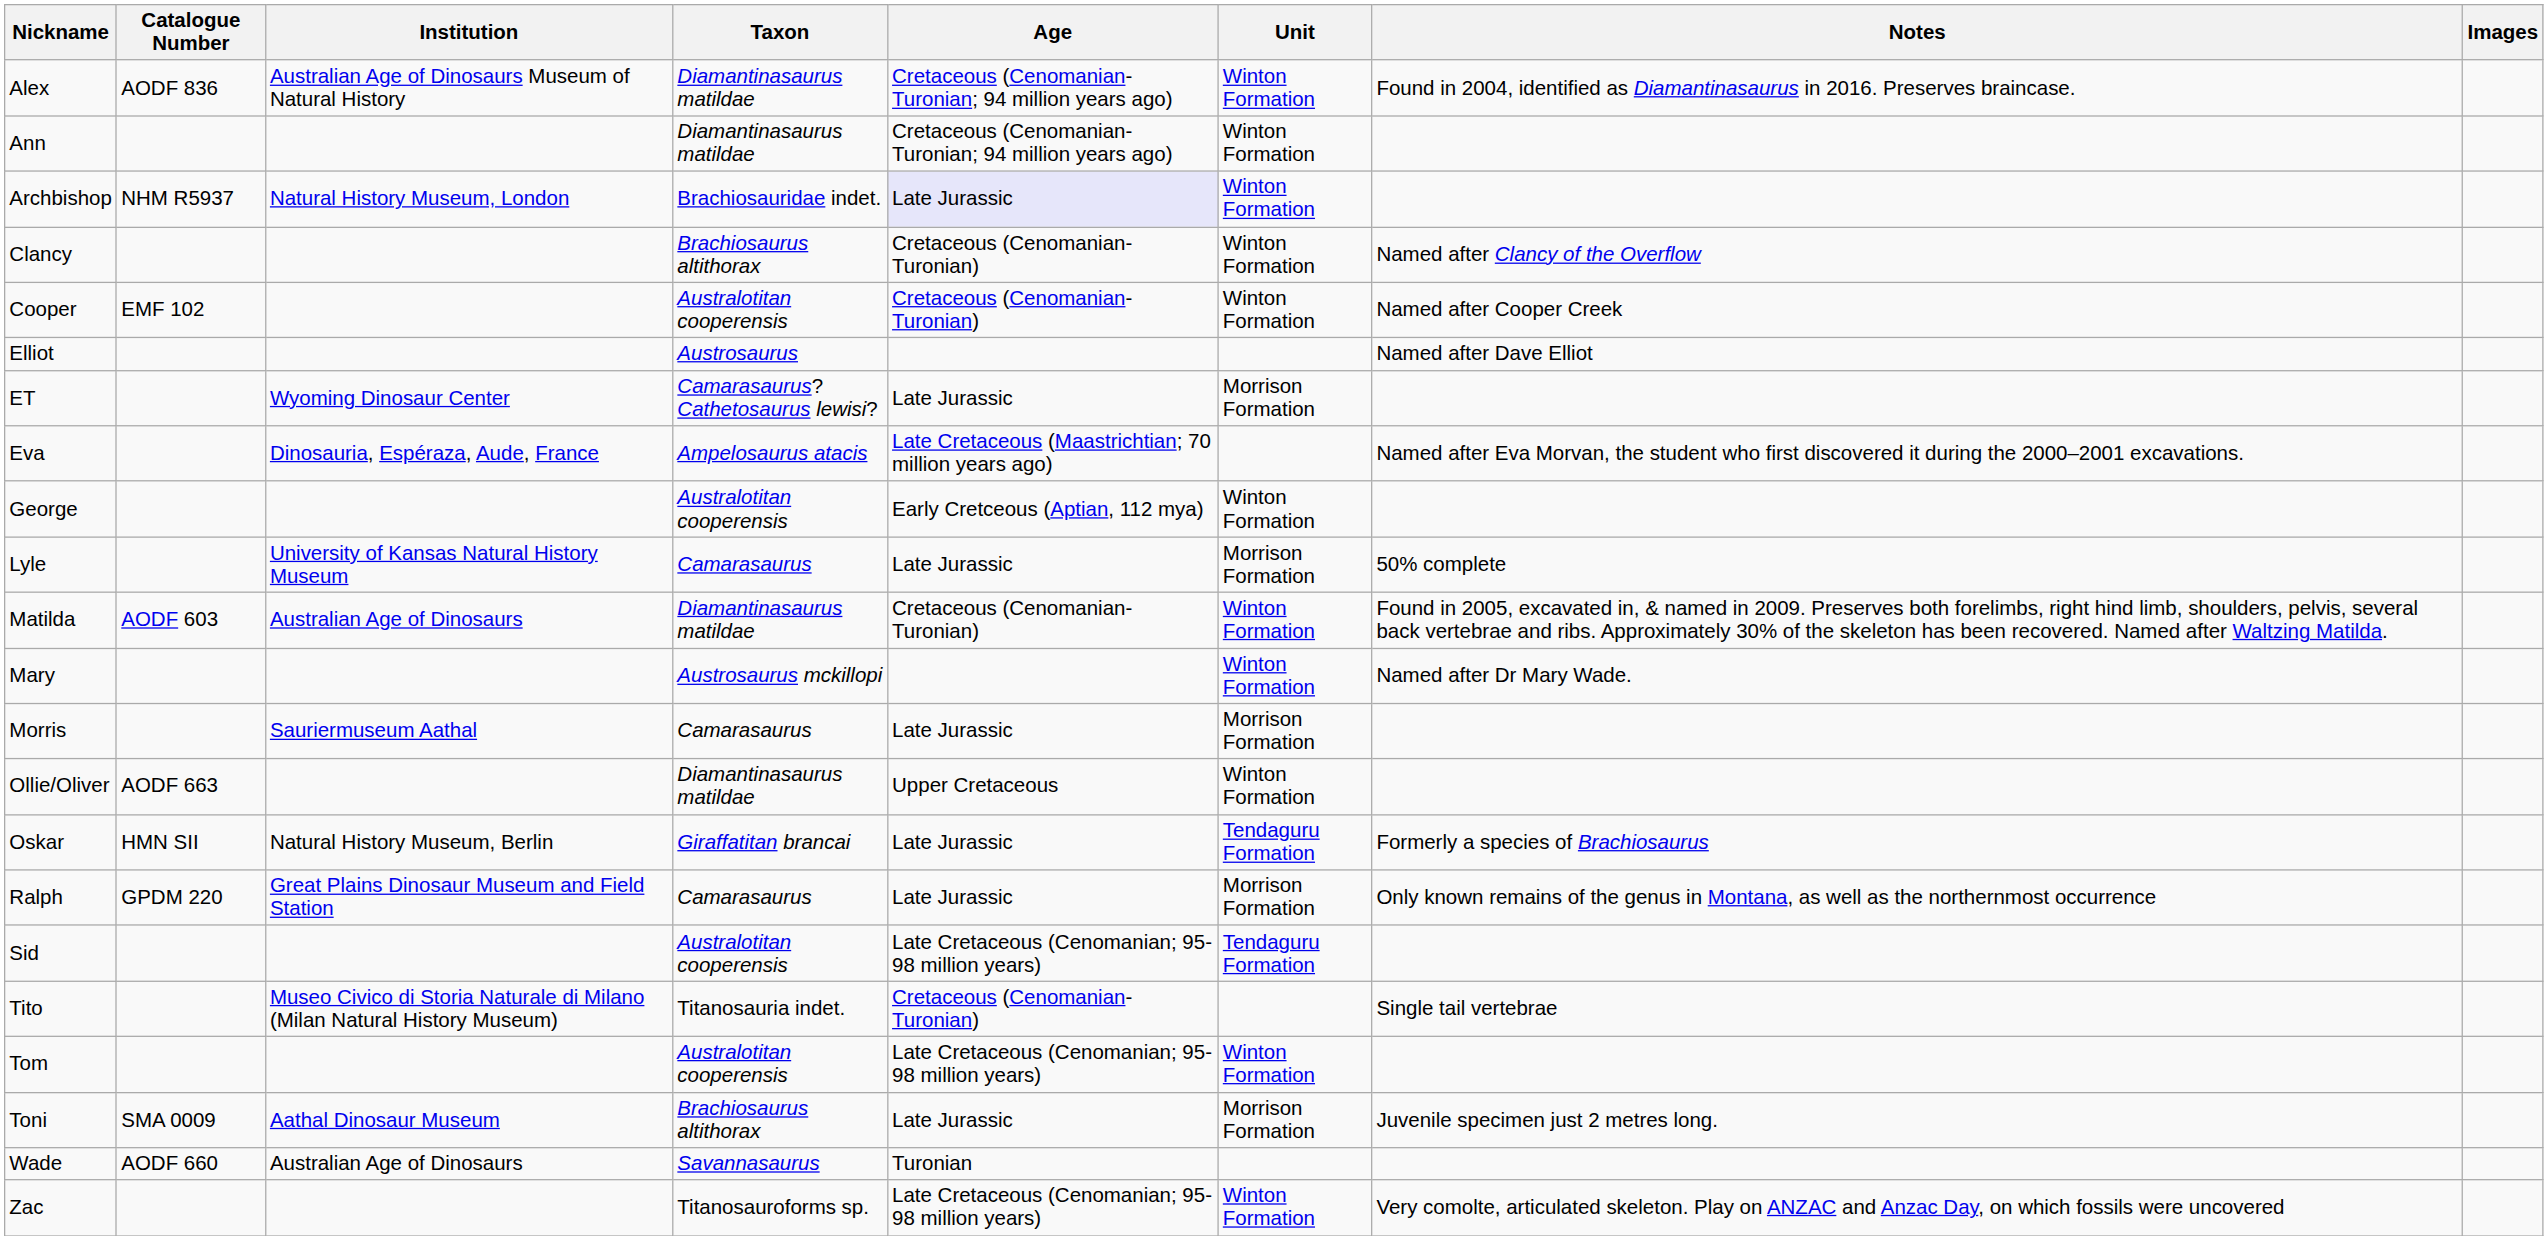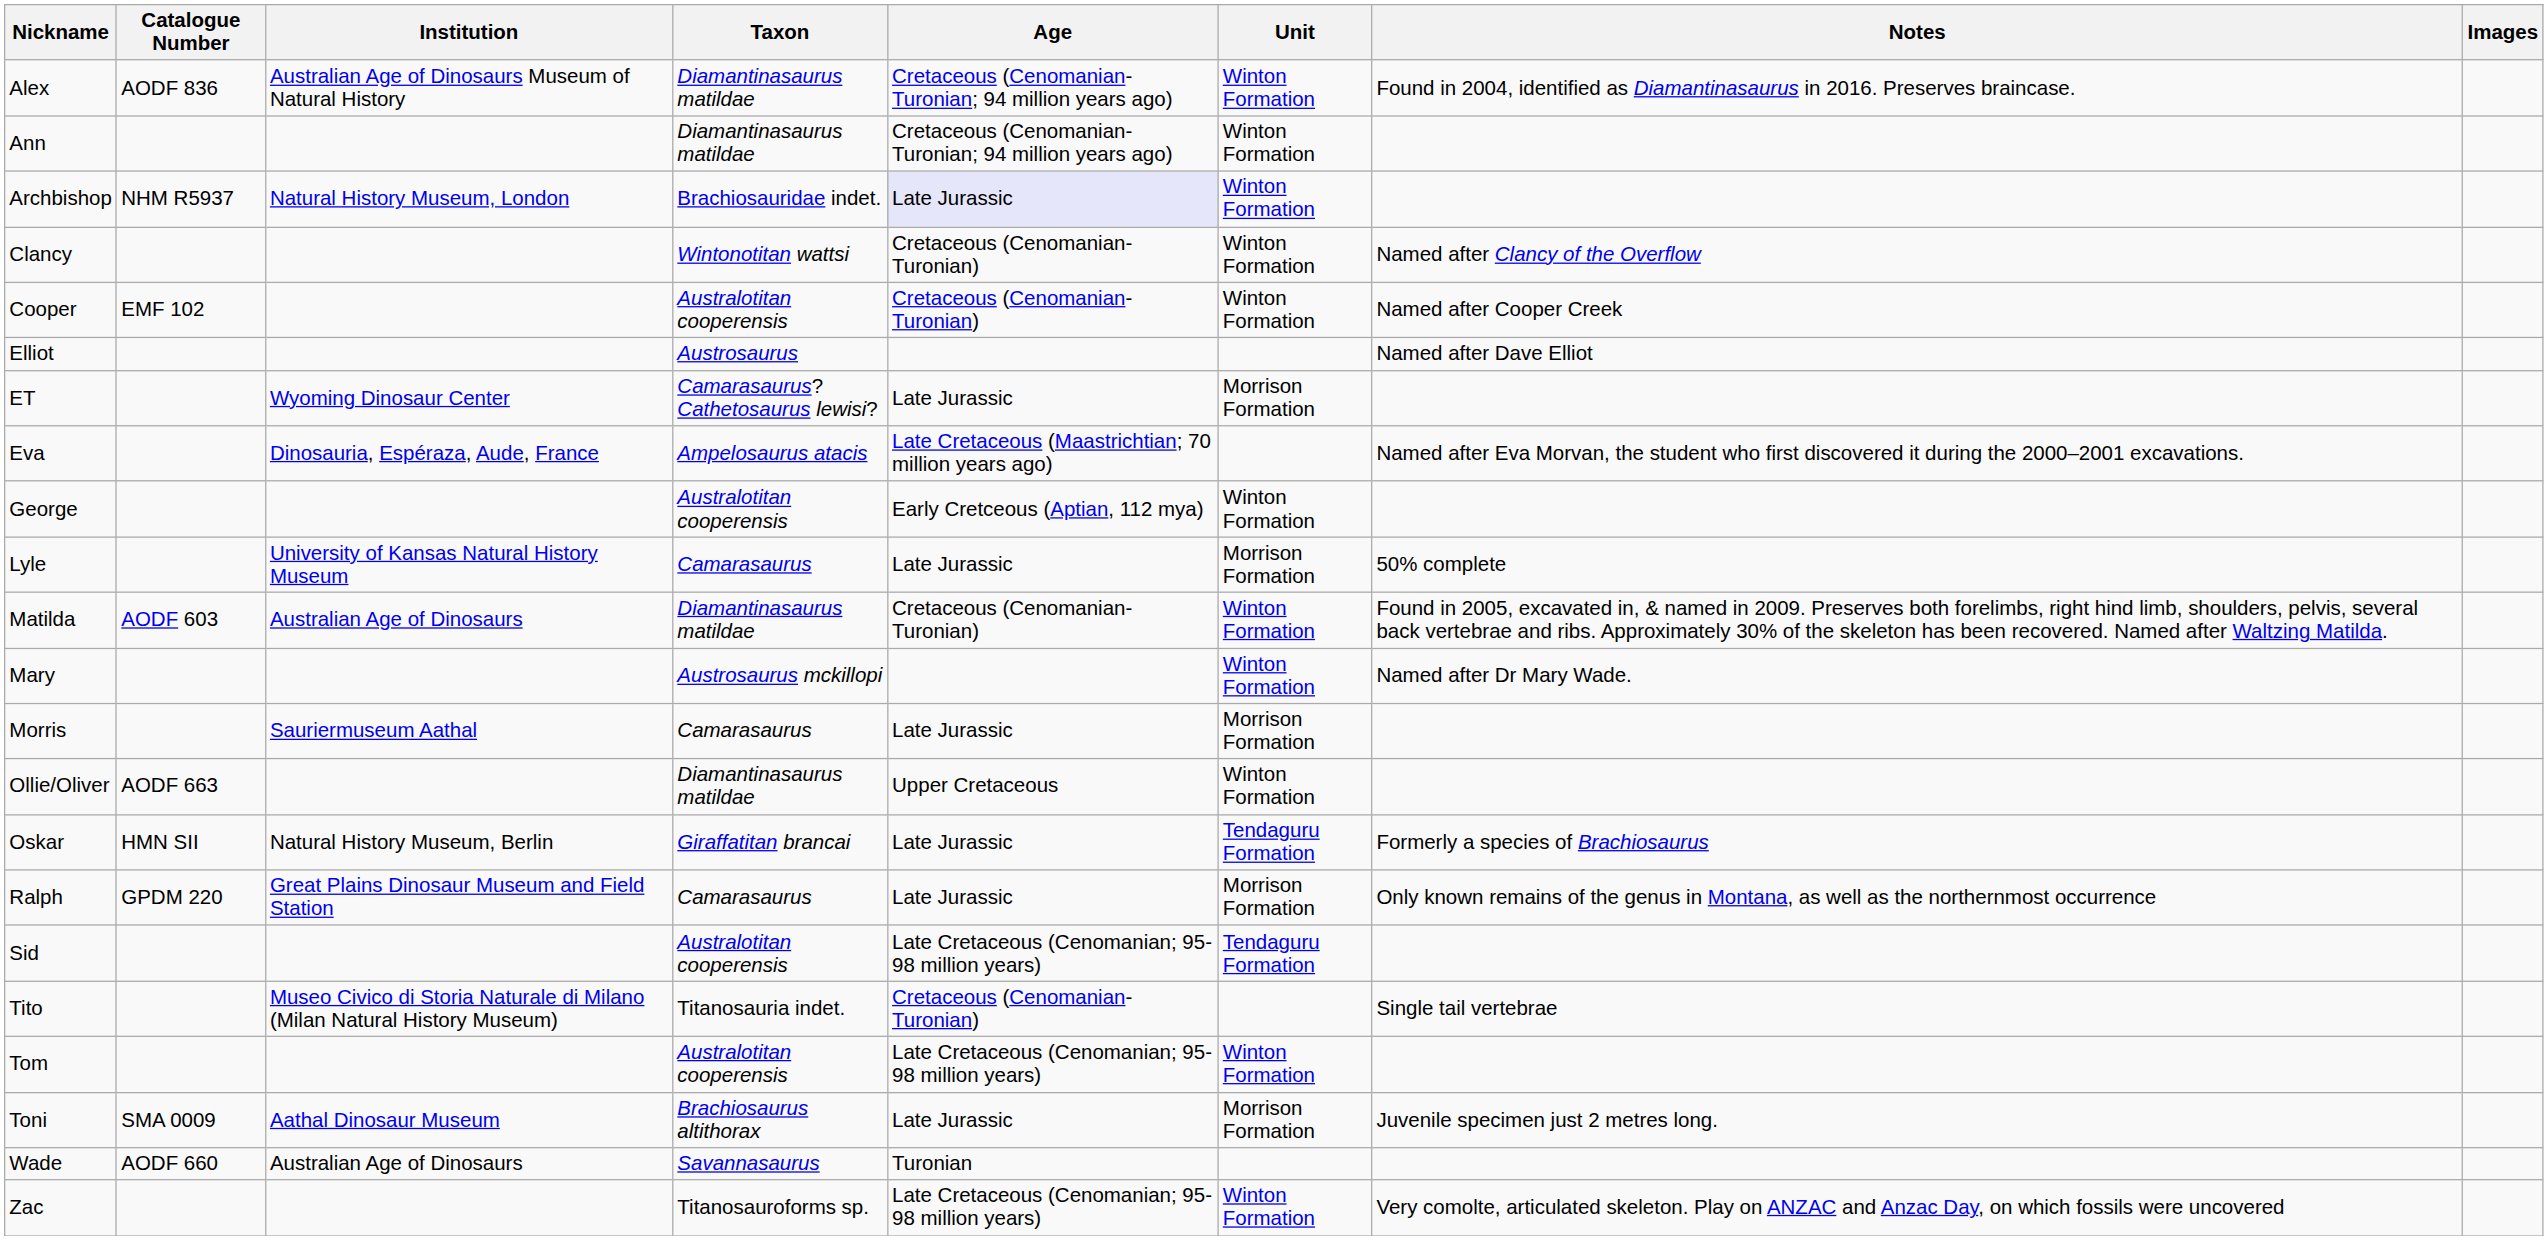 <table class="wikitable sortable" align="center" width="100%">
 <tr>
 <th>Nickname</th>
 <th>Catalogue Number</th>
 <th>Institution</th>
 <th>Taxon</th>
 <th>Age</th>
 <th>Unit</th>
 <th>Notes</th>
 <th>Images</th>
 </tr>
 <tr>
 <td>Alex</td>
 <td>AODF 836</td>
 <td><a href='#'>Australian Age of Dinosaurs</a> Museum of Natural History</td>
 <td><em><a href='#'>Diamantinasaurus</a> matildae</em></td>
 <td><a href='#'>Cretaceous</a> (<a href='#'>Cenomanian</a>-<a href='#'>Turonian</a>; 94 million years ago)</td>
 <td><a href='#'>Winton Formation</a></td>
 <td>Found in 2004, identified as <em><a href='#'>Diamantinasaurus</a></em> in 2016. Preserves braincase.</td>
 <td></td>
 </tr>
 <tr>
 <td>Ann</td>
 <td></td>
 <td></td>
 <td><em>Diamantinasaurus matildae</em></td>
 <td>Cretaceous (Cenomanian-Turonian; 94 million years ago)</td>
 <td>Winton Formation</td>
 <td></td>
 <td></td>
 </tr>
 <tr>
 <td>Archbishop</td>
 <td>NHM R5937</td>
 <td><a href='#'>Natural History Museum, London</a></td>
 <td><a href='#'>Brachiosauridae</a> indet.</td>
 <td style="background: lavender;">Late Jurassic</td>
 <td><a href='#'>Winton Formation</a></td>
 <td></td>
 <td></td>
 </tr>
 <tr>
 <td>Clancy</td>
 <td></td>
 <td></td>
-<td><em><a href='#'>Brachiosaurus</a> altithorax</em></td>
+<td><em><a href='#'>Wintonotitan</a> wattsi</em></td>
 <td>Cretaceous (Cenomanian-Turonian)</td>
 <td>Winton Formation</td>
 <td>Named after <em><a href='#'>Clancy of the Overflow</a></em></td>
 <td></td>
 </tr>
 <tr>
 <td>Cooper</td>
 <td>EMF 102</td>
 <td></td>
 <td><em><a href='#'>Australotitan</a> cooperensis</em></td>
 <td><a href='#'>Cretaceous</a> (<a href='#'>Cenomanian</a>-<a href='#'>Turonian</a>)</td>
 <td>Winton Formation</td>
 <td>Named after Cooper Creek</td>
 <td></td>
 </tr>
 <tr>
 <td>Elliot</td>
 <td></td>
 <td></td>
 <td><em><a href='#'>Austrosaurus</a></em></td>
 <td></td>
 <td></td>
 <td>Named after Dave Elliot</td>
 <td></td>
 </tr>
 <tr>
 <td>ET</td>
 <td></td>
 <td><a href='#'>Wyoming Dinosaur Center</a></td>
 <td><em><a href='#'>Camarasaurus</a></em>?<br><em><a href='#'>Cathetosaurus</a> lewisi</em>?</td>
 <td>Late Jurassic</td>
 <td>Morrison Formation</td>
 <td></td>
 <td></td>
 </tr>
 <tr>
 <td>Eva</td>
 <td></td>
 <td><a href='#'>Dinosauria</a>, <a href='#'>Espéraza</a>, <a href='#'>Aude</a>, <a href='#'>France</a></td>
 <td><a href='#'><em>Ampelosaurus atacis</em></a></td>
 <td><a href='#'>Late Cretaceous</a> (<a href='#'>Maastrichtian</a>; 70 million years ago)</td>
 <td></td>
 <td>Named after Eva Morvan, the student who first discovered it during the 2000–2001 excavations.</td>
 <td></td>
 </tr>
 <tr>
 <td>George</td>
 <td></td>
 <td></td>
 <td><em><a href='#'>Australotitan</a> cooperensis</em></td>
 <td>Early Cretceous (<a href='#'>Aptian</a>, 112 mya)</td>
 <td>Winton Formation</td>
 <td></td>
 <td></td>
 </tr>
 <tr>
 <td>Lyle</td>
 <td></td>
 <td><a href='#'>University of Kansas Natural History Museum</a></td>
 <td><em><a href='#'>Camarasaurus</a></em></td>
 <td>Late Jurassic</td>
 <td>Morrison Formation</td>
 <td>50% complete</td>
 <td></td>
 </tr>
 <tr>
 <td>Matilda</td>
 <td><a href='#'>AODF</a> 603</td>
 <td><a href='#'>Australian Age of Dinosaurs</a></td>
 <td><em><a href='#'>Diamantinasaurus</a> matildae</em></td>
 <td>Cretaceous (Cenomanian-Turonian)</td>
 <td><a href='#'>Winton Formation</a></td>
 <td>Found in 2005, excavated in, & named in 2009. Preserves both forelimbs, right hind limb, shoulders, pelvis, several back vertebrae and ribs. Approximately 30% of the skeleton has been recovered. Named after <a href='#'>Waltzing Matilda</a>.</td>
 <td></td>
 </tr>
 <tr>
 <td>Mary</td>
 <td></td>
 <td></td>
 <td><em><a href='#'>Austrosaurus</a> mckillopi</em></td>
 <td></td>
 <td><a href='#'>Winton Formation</a></td>
 <td>Named after Dr Mary Wade.</td>
 <td></td>
 </tr>
 <tr>
 <td>Morris</td>
 <td></td>
 <td><a href='#'>Sauriermuseum Aathal</a></td>
 <td><em>Camarasaurus</em></td>
 <td>Late Jurassic</td>
 <td>Morrison Formation</td>
 <td></td>
 <td></td>
 </tr>
 <tr>
 <td>Ollie/Oliver</td>
 <td>AODF 663</td>
 <td></td>
 <td><em>Diamantinasaurus matildae</em></td>
 <td>Upper Cretaceous</td>
 <td>Winton Formation</td>
 <td></td>
 <td></td>
 </tr>
 <tr>
 <td>Oskar</td>
 <td>HMN SII</td>
 <td>Natural History Museum, Berlin</td>
 <td><em><a href='#'>Giraffatitan</a> brancai</em></td>
 <td>Late Jurassic</td>
 <td><a href='#'>Tendaguru Formation</a></td>
 <td>Formerly a species of <em><a href='#'>Brachiosaurus</a></em></td>
 <td></td>
 </tr>
 <tr>
 <td>Ralph</td>
 <td>GPDM 220</td>
 <td><a href='#'>Great Plains Dinosaur Museum and Field Station</a></td>
 <td><em>Camarasaurus</em></td>
 <td>Late Jurassic</td>
 <td>Morrison Formation</td>
 <td>Only known remains of the genus in <a href='#'>Montana</a>, as well as the northernmost occurrence</td>
 <td></td>
 </tr>
 <tr>
 <td>Sid</td>
 <td></td>
 <td></td>
 <td><em><a href='#'>Australotitan</a> cooperensis</em></td>
 <td>Late Cretaceous (Cenomanian; 95-98 million years)</td>
 <td><a href='#'>Tendaguru Formation</a></td>
 <td></td>
 <td></td>
 </tr>
 <tr>
 <td>Tito</td>
 <td></td>
 <td><a href='#'>Museo Civico di Storia Naturale di Milano</a> (Milan Natural History Museum)</td>
 <td>Titanosauria indet.</td>
 <td><a href='#'>Cretaceous</a> (<a href='#'>Cenomanian</a>-<a href='#'>Turonian</a>)</td>
 <td></td>
 <td>Single tail vertebrae</td>
 <td></td>
 </tr>
 <tr>
 <td>Tom</td>
 <td></td>
 <td></td>
 <td><em><a href='#'>Australotitan</a> cooperensis</em></td>
 <td>Late Cretaceous (Cenomanian; 95-98 million years)</td>
 <td><a href='#'>Winton Formation</a></td>
 <td></td>
 <td></td>
 </tr>
 <tr>
 <td>Toni</td>
 <td>SMA 0009 </td>
 <td><a href='#'>Aathal Dinosaur Museum</a></td>
 <td><em><a href='#'>Brachiosaurus</a> altithorax</em></td>
 <td>Late Jurassic</td>
 <td>Morrison Formation</td>
 <td>Juvenile specimen just 2 metres long.</td>
 <td></td>
 </tr>
 <tr>
 <td>Wade</td>
 <td>AODF 660</td>
 <td>Australian Age of Dinosaurs</td>
 <td><em><a href='#'>Savannasaurus</a></em></td>
 <td>Turonian</td>
 <td></td>
 <td></td>
 <td></td>
 </tr>
 <tr>
 <td>Zac</td>
 <td></td>
 <td></td>
 <td>Titanosauroforms sp.</td>
 <td>Late Cretaceous (Cenomanian; 95-98 million years)</td>
 <td><a href='#'>Winton Formation</a></td>
 <td>Very comolte, articulated skeleton. Play on <a href='#'>ANZAC</a> and <a href='#'>Anzac Day</a>, on which fossils were uncovered</td>
 <td></td>
 </tr>
 </table>
